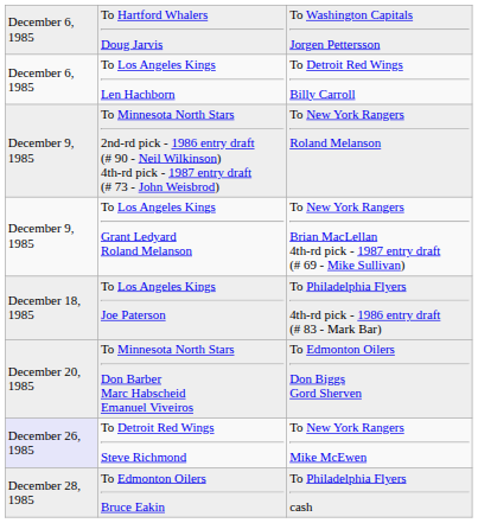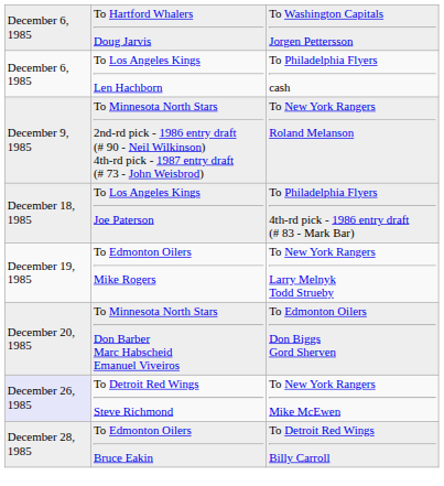 <table class="wikitable" style="border:1px solid #999; width:580px;">
 <tr style="background:#eee;">
 <td>December 6,<br>1985</td>
 <td valign="top">To <a href='#'>Hartford Whalers</a><hr><a href='#'>Doug Jarvis</a></td>
 <td valign="top">To <a href='#'>Washington Capitals</a><hr><a href='#'>Jorgen Pettersson</a></td>
 </tr>
 <tr>
 <td>December 6,<br>1985</td>
 <td valign="top">To <a href='#'>Los Angeles Kings</a><hr><a href='#'>Len Hachborn</a></td>
-<td valign="top">To <a href='#'>Detroit Red Wings</a><hr><a href='#'>Billy Carroll</a></td>
+<td valign="top">To <a href='#'>Philadelphia Flyers</a><hr>cash</td>
 </tr>
 <tr style="background:#eee;">
 <td>December 9,<br>1985</td>
 <td valign="top">To <a href='#'>Minnesota North Stars</a><hr>2nd-rd pick - <a href='#'>1986 entry draft</a><br>(# 90 - <a href='#'>Neil Wilkinson</a>)<br>4th-rd pick - <a href='#'>1987 entry draft</a><br>(# 73 - <a href='#'>John Weisbrod</a>)</td>
 <td valign="top">To <a href='#'>New York Rangers</a><hr><a href='#'>Roland Melanson</a></td>
 </tr>
-<tr>
-<td>December 9,<br>1985</td>
-<td valign="top">To <a href='#'>Los Angeles Kings</a><hr><a href='#'>Grant Ledyard</a><br><a href='#'>Roland Melanson</a></td>
-<td valign="top">To <a href='#'>New York Rangers</a><hr><a href='#'>Brian MacLellan</a><br>4th-rd pick - <a href='#'>1987 entry draft</a><br>(# 69 - <a href='#'>Mike Sullivan</a>)</td>
-</tr>
 <tr style="background:#eee;">
 <td>December 18,<br>1985</td>
 <td valign="top">To <a href='#'>Los Angeles Kings</a><hr><a href='#'>Joe Paterson</a></td>
 <td valign="top">To <a href='#'>Philadelphia Flyers</a><hr>4th-rd pick - <a href='#'>1986 entry draft</a><br>(# 83 - Mark Bar)</td>
+</tr>
+<tr>
+<td>December 19,<br>1985</td>
+<td valign="top">To <a href='#'>Edmonton Oilers</a><hr><a href='#'>Mike Rogers</a></td>
+<td valign="top">To <a href='#'>New York Rangers</a><hr><a href='#'>Larry Melnyk</a><br><a href='#'>Todd Strueby</a></td>
 </tr>
 <tr style="background:#eee;">
 <td>December 20,<br>1985</td>
 <td valign="top">To <a href='#'>Minnesota North Stars</a><hr><a href='#'>Don Barber</a><br><a href='#'>Marc Habscheid</a><br><a href='#'>Emanuel Viveiros</a></td>
 <td valign="top">To <a href='#'>Edmonton Oilers</a><hr><a href='#'>Don Biggs</a><br><a href='#'>Gord Sherven</a></td>
 </tr>
 <tr>
 <td style="background: lavender;">December 26,<br>1985</td>
 <td valign="top">To <a href='#'>Detroit Red Wings</a><hr><a href='#'>Steve Richmond</a></td>
 <td valign="top">To <a href='#'>New York Rangers</a><hr><a href='#'>Mike McEwen</a></td>
 </tr>
 <tr style="background:#eee;">
 <td>December 28,<br>1985</td>
 <td valign="top">To <a href='#'>Edmonton Oilers</a><hr><a href='#'>Bruce Eakin</a></td>
-<td valign="top">To <a href='#'>Philadelphia Flyers</a><hr>cash</td>
+<td valign="top">To <a href='#'>Detroit Red Wings</a><hr><a href='#'>Billy Carroll</a></td>
 </tr>
 </table>
